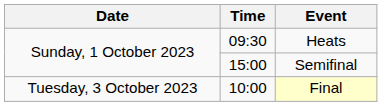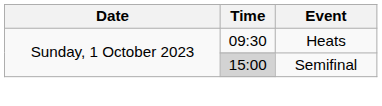 <table class = "wikitable" style="text-align:center;">
 <tr>
 <th width=220>Date</th>
 <th width=50>Time</th>
 <th width=100>Event</th>
 </tr>
 <tr>
 <td rowspan=2>Sunday, 1 October 2023</td>
 <td>09:30</td>
 <td>Heats</td>
 </tr>
 <tr>
-<td>15:00</td>
+<td style="background: lightgrey;">15:00</td>
 <td>Semifinal</td>
 </tr>
-<tr>
-<td>Tuesday, 3 October 2023</td>
-<td>10:00</td>
-<td bgcolor=ffffcc>Final</td>
-</tr>
 </table>
